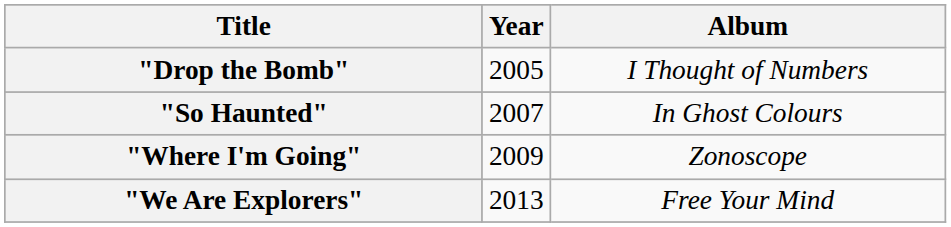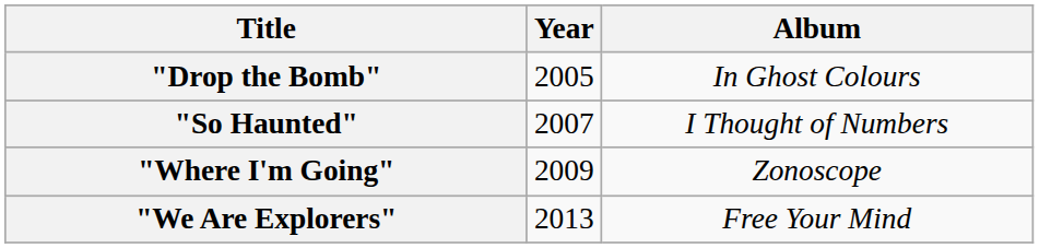 <table class="wikitable plainrowheaders" style="text-align:center">
 <tr>
 <th scope="col" style="width:17em;">Title</th>
 <th scope="col">Year</th>
 <th scope="col" style="width:14em;">Album</th>
 </tr>
 <tr>
 <th scope="row">"Drop the Bomb"</th>
 <td>2005</td>
-<td><em>I Thought of Numbers</em></td>
+<td><em>In Ghost Colours</em></td>
 </tr>
 <tr>
 <th scope="row">"So Haunted"</th>
 <td>2007</td>
-<td><em>In Ghost Colours</em></td>
+<td><em>I Thought of Numbers</em></td>
 </tr>
 <tr>
 <th scope="row">"Where I'm Going"</th>
 <td>2009</td>
 <td><em>Zonoscope</em></td>
 </tr>
 <tr>
 <th scope="row">"We Are Explorers"</th>
 <td>2013</td>
 <td><em>Free Your Mind</em></td>
 </tr>
 </table>
